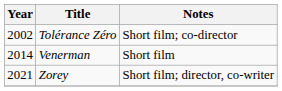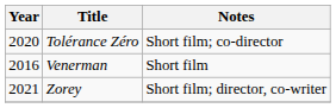 <table class="wikitable sortable">
 <tr>
 <th>Year</th>
 <th>Title</th>
 <th class="unsortable">Notes</th>
 </tr>
 <tr>
-<td>2002</td>
+<td>2020</td>
 <td><em>Tolérance Zéro</em></td>
 <td>Short film; co-director</td>
 </tr>
 <tr>
-<td>2014</td>
+<td>2016</td>
 <td><em>Venerman</em></td>
 <td>Short film</td>
 </tr>
 <tr>
 <td>2021</td>
 <td><em>Zorey</em></td>
 <td>Short film; director, co-writer</td>
 </tr>
 <tr>
 </tr>
 </table>
